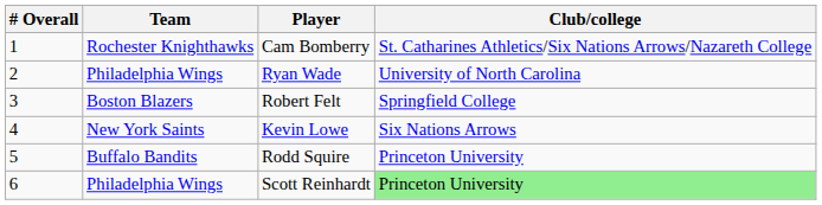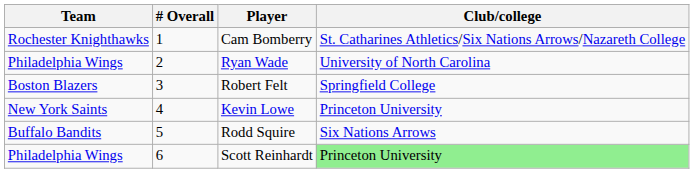 <table class="wikitable">
 <tr>
+<th>Team</th>
 <th># Overall</th>
-<th>Team</th>
 <th>Player</th>
 <th>Club/college</th>
 </tr>
 <tr>
+<td><a href='#'>Rochester Knighthawks</a></td>
 <td>1</td>
-<td><a href='#'>Rochester Knighthawks</a></td>
 <td>Cam Bomberry</td>
 <td><a href='#'>St. Catharines Athletics</a>/<a href='#'>Six Nations Arrows</a>/<a href='#'>Nazareth College</a></td>
 </tr>
 <tr>
+<td><a href='#'>Philadelphia Wings</a></td>
 <td>2</td>
-<td><a href='#'>Philadelphia Wings</a></td>
 <td><a href='#'>Ryan Wade</a></td>
 <td><a href='#'>University of North Carolina</a></td>
 </tr>
 <tr>
+<td><a href='#'>Boston Blazers</a></td>
 <td>3</td>
-<td><a href='#'>Boston Blazers</a></td>
 <td>Robert Felt</td>
 <td><a href='#'>Springfield College</a></td>
 </tr>
 <tr>
+<td><a href='#'>New York Saints</a></td>
 <td>4</td>
-<td><a href='#'>New York Saints</a></td>
 <td><a href='#'>Kevin Lowe</a></td>
+<td><a href='#'>Princeton University</a></td>
+</tr>
+<tr>
+<td><a href='#'>Buffalo Bandits</a></td>
+<td>5</td>
+<td>Rodd Squire</td>
 <td><a href='#'>Six Nations Arrows</a></td>
 </tr>
 <tr>
-<td>5</td>
-<td><a href='#'>Buffalo Bandits</a></td>
-<td>Rodd Squire</td>
-<td><a href='#'>Princeton University</a></td>
-</tr>
-<tr>
+<td><a href='#'>Philadelphia Wings</a></td>
 <td>6</td>
-<td><a href='#'>Philadelphia Wings</a></td>
 <td>Scott Reinhardt</td>
 <td style="background: lightgreen;">Princeton University</td>
 </tr>
 </table>
